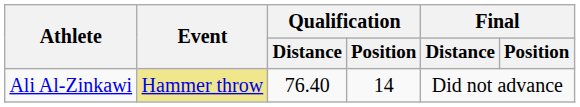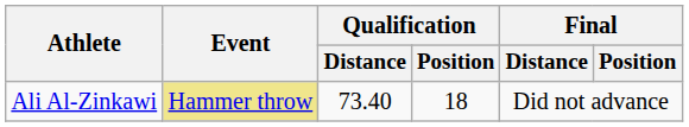 <table class=wikitable style="font-size:90%">
 <tr>
 <th rowspan=2>Athlete</th>
 <th rowspan=2>Event</th>
 <th colspan="2">Qualification</th>
 <th colspan="2">Final</th>
 </tr>
 <tr style="font-size:95%">
 <th>Distance</th>
 <th>Position</th>
 <th>Distance</th>
 <th>Position</th>
 </tr>
 <tr align=center>
 <td align=left><a href='#'>Ali Al-Zinkawi</a></td>
 <td align=left style="background: khaki;"><a href='#'>Hammer throw</a></td>
-<td>76.40</td>
-<td>14</td>
+<td>73.40</td>
+<td>18</td>
 <td colspan=2>Did not advance</td>
 </tr>
 </table>
